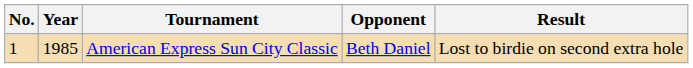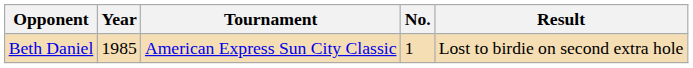 <table class="wikitable" style="font-size:95%;">
 <tr>
-<th>No.</th>
+<th>Opponent</th>
 <th>Year</th>
 <th>Tournament</th>
-<th>Opponent</th>
+<th>No.</th>
 <th>Result</th>
 </tr>
 <tr style="background:#F5DEB3;">
-<td>1</td>
+<td> <a href='#'>Beth Daniel</a></td>
 <td>1985</td>
 <td><a href='#'>American Express Sun City Classic</a></td>
-<td> <a href='#'>Beth Daniel</a></td>
+<td>1</td>
 <td>Lost to birdie on second extra hole</td>
 </tr>
 </table>
